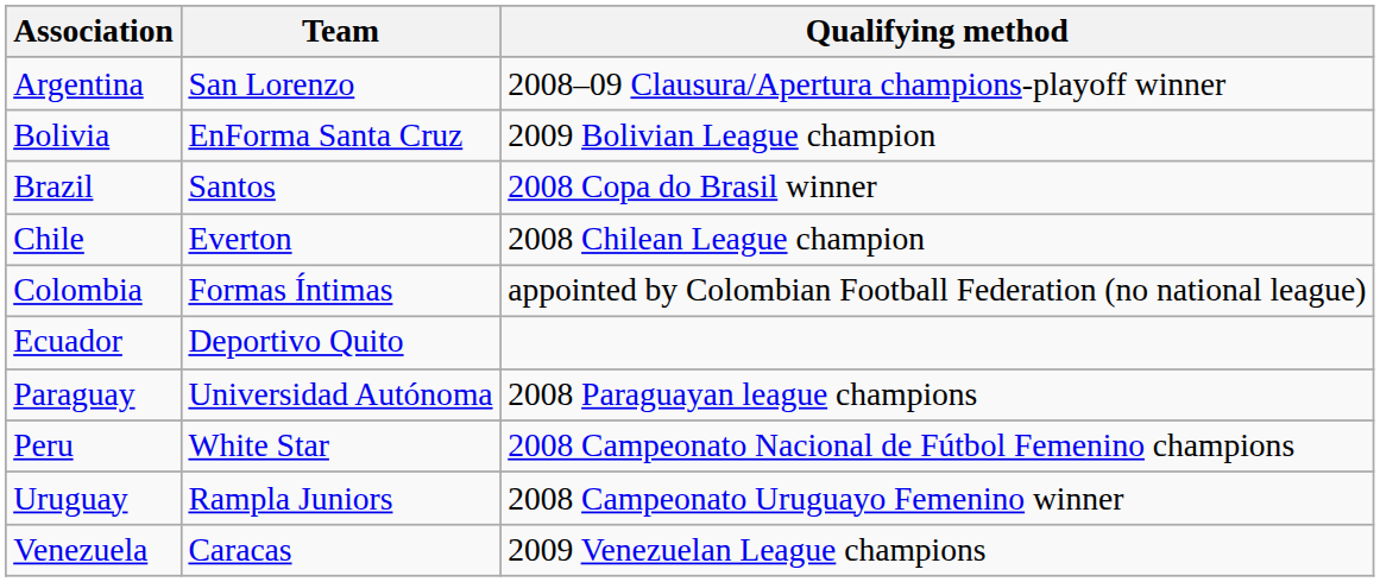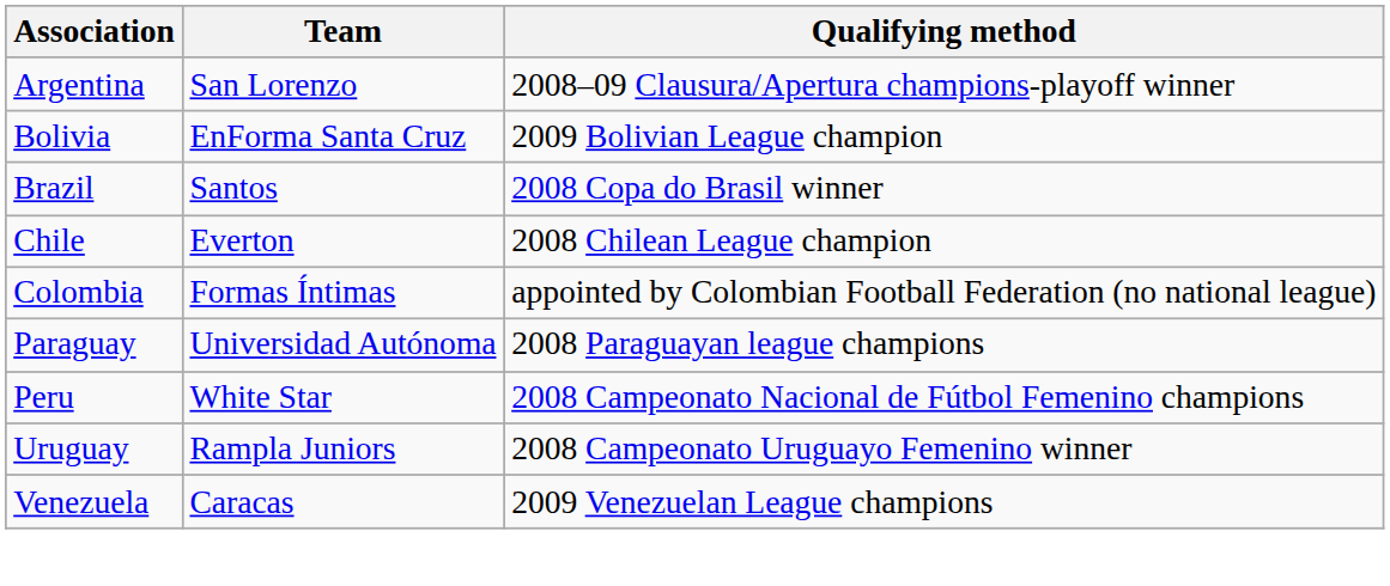 <table class="wikitable">
 <tr>
 <th>Association</th>
 <th>Team</th>
 <th>Qualifying method</th>
 </tr>
 <tr>
 <td> <a href='#'>Argentina</a></td>
 <td><a href='#'>San Lorenzo</a></td>
 <td>2008–09 <a href='#'>Clausura/Apertura champions</a>-playoff winner</td>
 </tr>
 <tr>
 <td> <a href='#'>Bolivia</a></td>
 <td><a href='#'>EnForma Santa Cruz</a></td>
 <td>2009 <a href='#'>Bolivian League</a> champion</td>
 </tr>
 <tr>
 <td> <a href='#'>Brazil</a></td>
 <td><a href='#'>Santos</a></td>
 <td><a href='#'>2008 Copa do Brasil</a> winner</td>
 </tr>
 <tr>
 <td> <a href='#'>Chile</a></td>
 <td><a href='#'>Everton</a></td>
 <td>2008 <a href='#'>Chilean League</a> champion</td>
 </tr>
 <tr>
 <td> <a href='#'>Colombia</a></td>
 <td><a href='#'>Formas Íntimas</a></td>
 <td>appointed by Colombian Football Federation (no national league)</td>
 </tr>
 <tr>
-<td> <a href='#'>Ecuador</a></td>
-<td><a href='#'>Deportivo Quito</a></td>
-<td></td>
-</tr>
-<tr>
 <td> <a href='#'>Paraguay</a></td>
 <td><a href='#'>Universidad Autónoma</a></td>
 <td>2008 <a href='#'>Paraguayan league</a> champions</td>
 </tr>
 <tr>
 <td> <a href='#'>Peru</a></td>
 <td><a href='#'>White Star</a></td>
 <td><a href='#'>2008 Campeonato Nacional de Fútbol Femenino</a> champions</td>
 </tr>
 <tr>
 <td> <a href='#'>Uruguay</a></td>
 <td><a href='#'>Rampla Juniors</a></td>
 <td>2008 <a href='#'>Campeonato Uruguayo Femenino</a> winner</td>
 </tr>
 <tr>
 <td> <a href='#'>Venezuela</a></td>
 <td><a href='#'>Caracas</a></td>
 <td>2009 <a href='#'>Venezuelan League</a> champions</td>
 </tr>
 </table>
